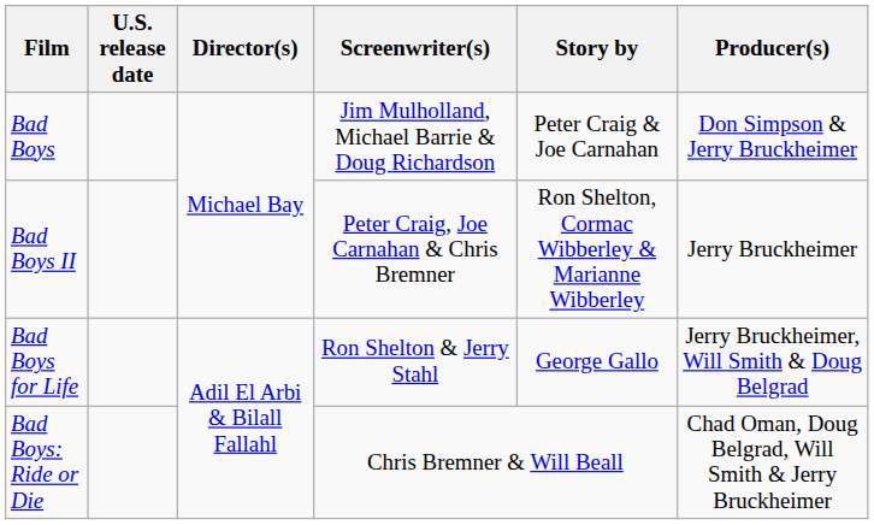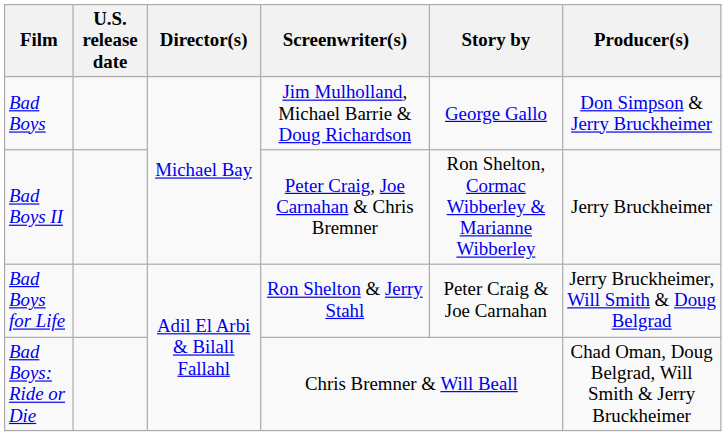 <table class="wikitable plainrowheaders" style="text-align:center">
 <tr>
 <th>Film</th>
 <th>U.S. release date</th>
 <th>Director(s)</th>
 <th>Screenwriter(s)</th>
 <th>Story by</th>
 <th>Producer(s)</th>
 </tr>
 <tr>
 <td style="text-align:left"><em><a href='#'>Bad Boys</a></em></td>
 <td style="text-align:left"></td>
 <td rowspan="2"><a href='#'>Michael Bay</a></td>
 <td><a href='#'>Jim Mulholland</a>, Michael Barrie & <a href='#'>Doug Richardson</a></td>
-<td>Peter Craig & Joe Carnahan</td>
+<td><a href='#'>George Gallo</a></td>
 <td><a href='#'>Don Simpson</a> & <a href='#'>Jerry Bruckheimer</a></td>
 </tr>
 <tr>
 <td style="text-align:left"><em><a href='#'>Bad Boys II</a></em></td>
 <td style="text-align:left"></td>
 <td><a href='#'>Peter Craig</a>, <a href='#'>Joe Carnahan</a> & Chris Bremner</td>
 <td>Ron Shelton, <a href='#'>Cormac Wibberley & Marianne Wibberley</a></td>
 <td>Jerry Bruckheimer</td>
 </tr>
 <tr>
 <td style="text-align:left"><em><a href='#'>Bad Boys for Life</a></em></td>
 <td style="text-align:left"></td>
 <td rowspan="2"><a href='#'>Adil El Arbi & Bilall Fallahl</a></td>
 <td><a href='#'>Ron Shelton</a> & <a href='#'>Jerry Stahl</a></td>
-<td><a href='#'>George Gallo</a></td>
+<td>Peter Craig & Joe Carnahan</td>
 <td>Jerry Bruckheimer, <a href='#'>Will Smith</a> & <a href='#'>Doug Belgrad</a></td>
 </tr>
 <tr>
 <td style="text-align:left"><em><a href='#'>Bad Boys: Ride or Die</a></em></td>
 <td style="text-align:left"></td>
 <td colspan="2">Chris Bremner & <a href='#'>Will Beall</a></td>
 <td>Chad Oman, Doug Belgrad, Will Smith & Jerry Bruckheimer</td>
 </tr>
 </table>
